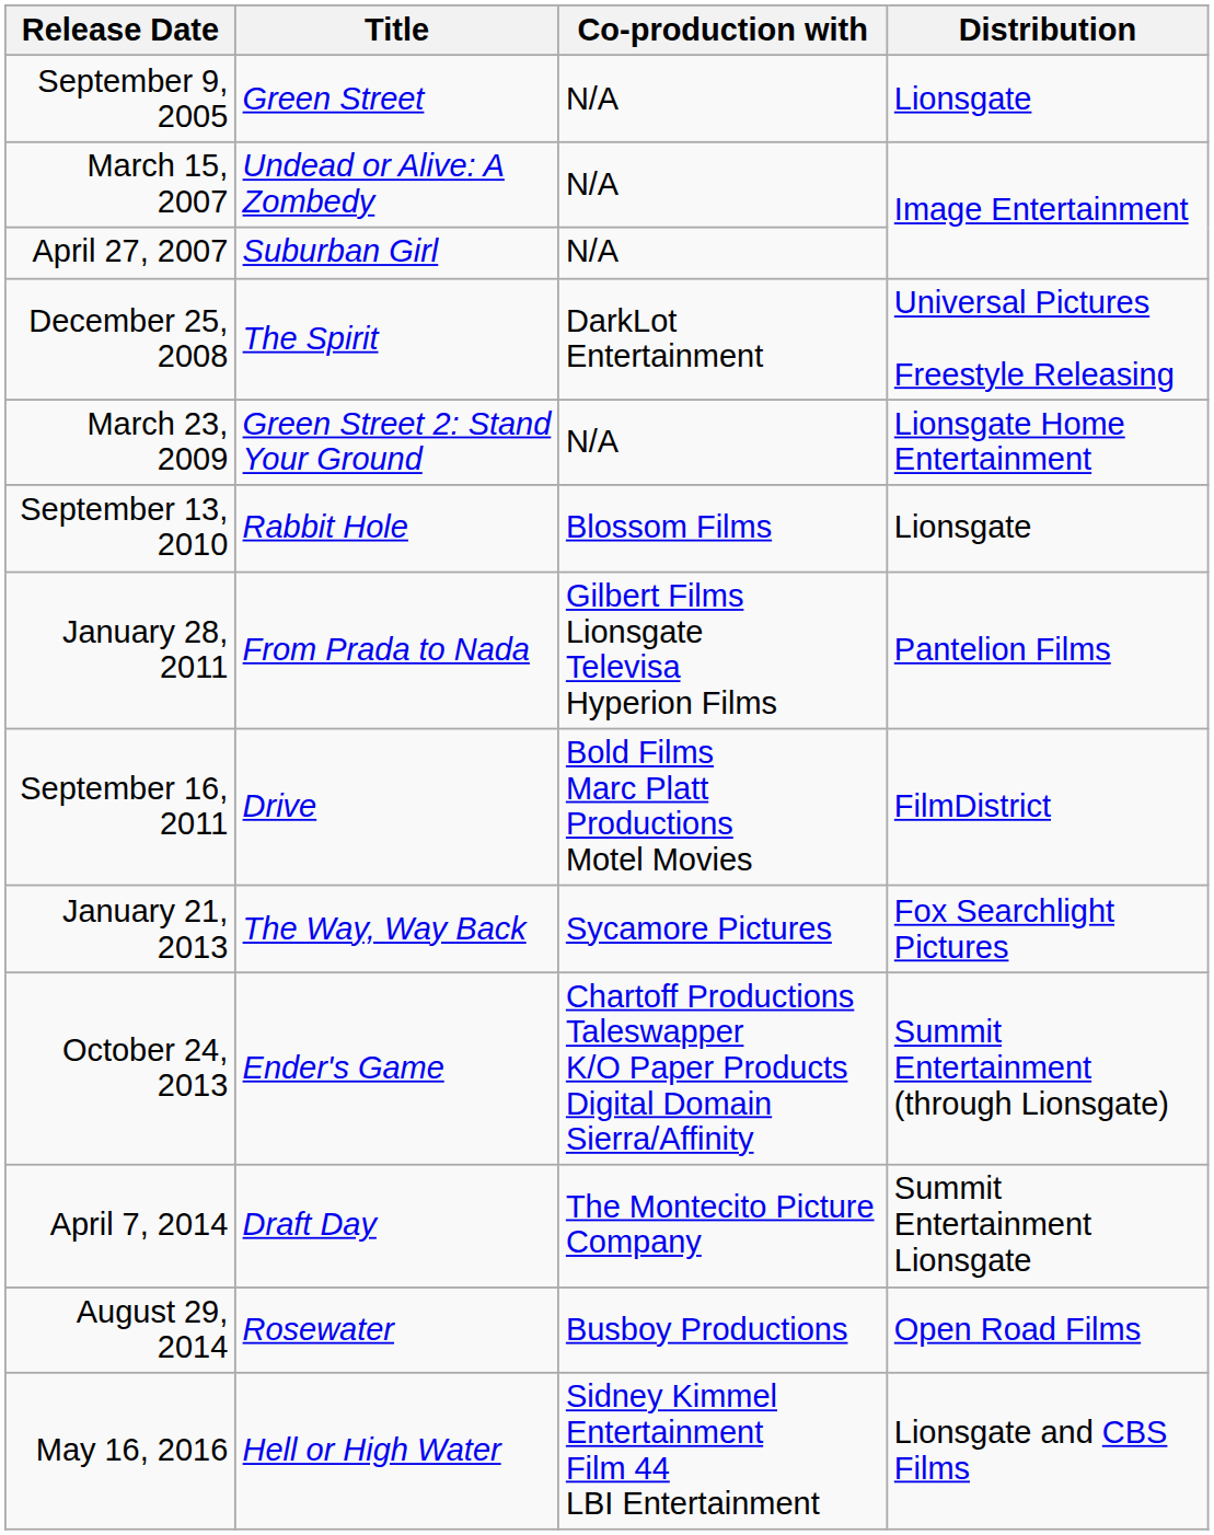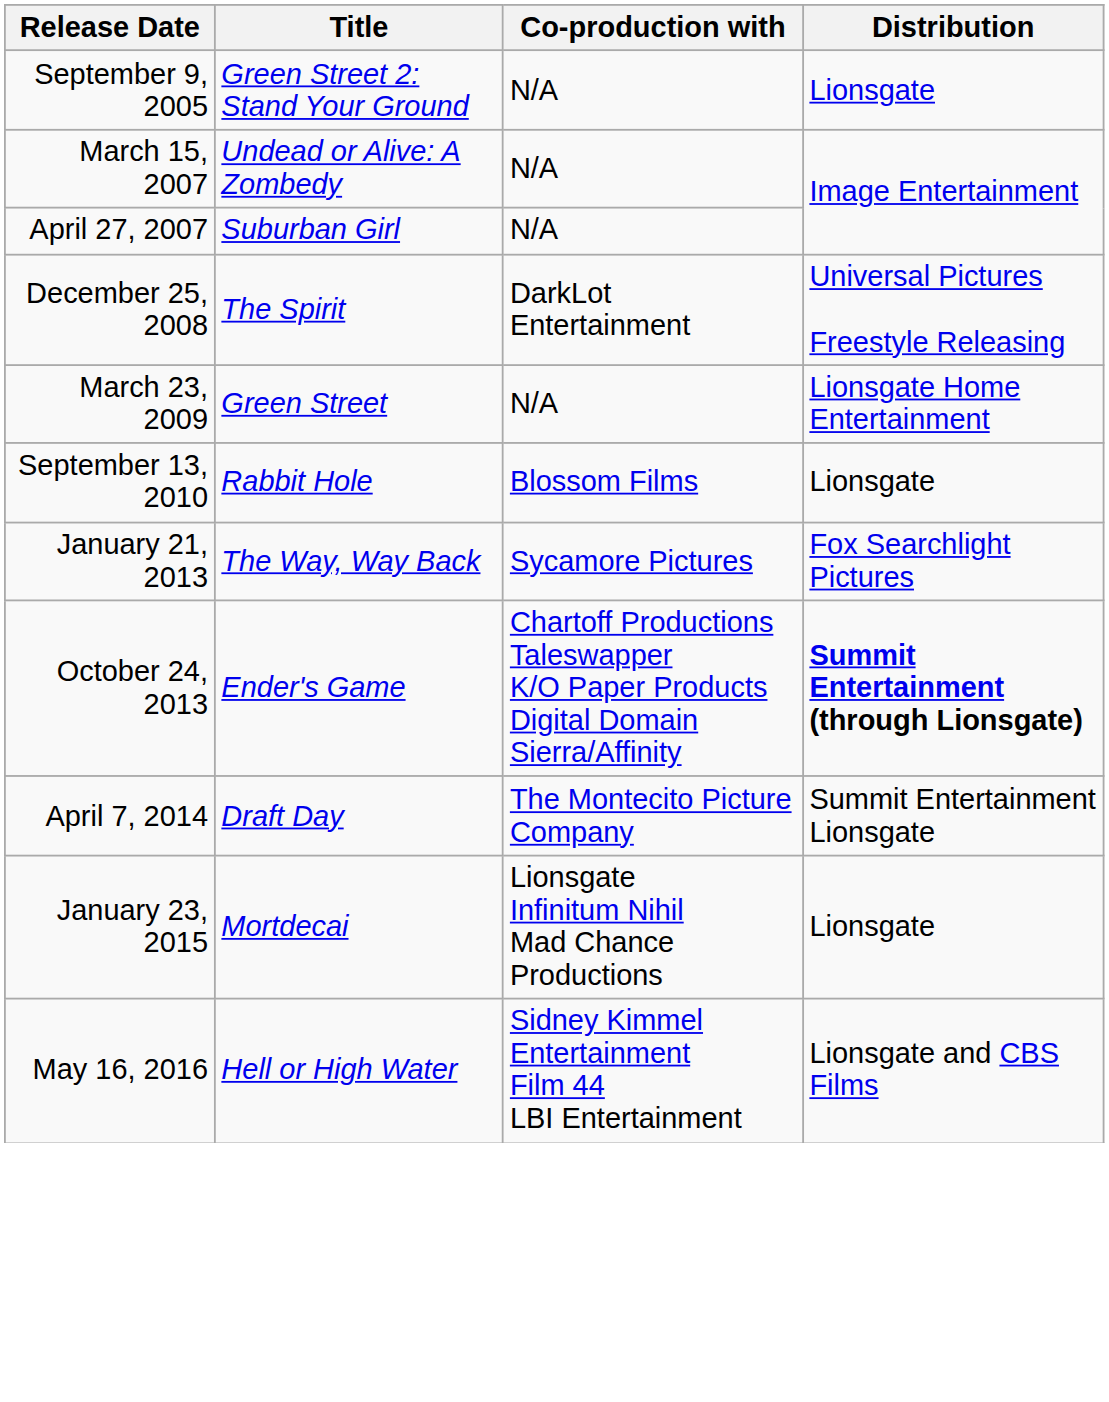 <table class="wikitable sortable">
 <tr>
 <th>Release Date</th>
 <th>Title</th>
 <th>Co-production with</th>
 <th>Distribution</th>
 </tr>
 <tr>
 <td style="text-align:right;">September 9, 2005</td>
-<td><em><a href='#'>Green Street</a></em></td>
+<td><em><a href='#'>Green Street 2: Stand Your Ground</a></em></td>
 <td>N/A</td>
 <td><a href='#'>Lionsgate</a></td>
 </tr>
 <tr>
 <td style="text-align:right;">March 15, 2007</td>
 <td><em><a href='#'>Undead or Alive: A Zombedy</a></em></td>
 <td>N/A</td>
 <td rowspan="2"><a href='#'>Image Entertainment</a></td>
 </tr>
 <tr>
 <td style="text-align:right;">April 27, 2007</td>
 <td><em><a href='#'>Suburban Girl</a></em></td>
 <td>N/A</td>
 </tr>
 <tr>
 <td style="text-align:right;">December 25, 2008</td>
 <td><em><a href='#'>The Spirit</a></em></td>
 <td>DarkLot Entertainment</td>
 <td><a href='#'>Universal Pictures</a><br><br><a href='#'>Freestyle Releasing</a><br></td>
 </tr>
 <tr>
 <td style="text-align:right;">March 23, 2009</td>
-<td><em><a href='#'>Green Street 2: Stand Your Ground</a></em></td>
+<td><em><a href='#'>Green Street</a></em></td>
 <td>N/A</td>
 <td><a href='#'>Lionsgate Home Entertainment</a></td>
 </tr>
 <tr>
 <td style="text-align:right;">September 13, 2010</td>
 <td><em><a href='#'>Rabbit Hole</a></em></td>
 <td><a href='#'>Blossom Films</a></td>
 <td>Lionsgate</td>
-</tr>
-<tr>
-<td style="text-align:right;">January 28, 2011</td>
-<td><em><a href='#'>From Prada to Nada</a></em></td>
-<td><a href='#'>Gilbert Films</a><br>Lionsgate<br><a href='#'>Televisa</a><br>Hyperion Films</td>
-<td><a href='#'>Pantelion Films</a></td>
-</tr>
-<tr>
-<td style="text-align:right;">September 16, 2011</td>
-<td><em><a href='#'>Drive</a></em></td>
-<td><a href='#'>Bold Films</a><br><a href='#'>Marc Platt Productions</a><br>Motel Movies</td>
-<td><a href='#'>FilmDistrict</a></td>
 </tr>
 <tr>
 <td style="text-align:right;">January 21, 2013</td>
 <td><em><a href='#'>The Way, Way Back</a></em></td>
 <td><a href='#'>Sycamore Pictures</a></td>
 <td><a href='#'>Fox Searchlight Pictures</a></td>
 </tr>
 <tr>
 <td style="text-align:right;">October 24, 2013</td>
 <td><em><a href='#'>Ender's Game</a></em></td>
 <td><a href='#'>Chartoff Productions</a><br><a href='#'>Taleswapper</a><br><a href='#'>K/O Paper Products</a><br><a href='#'>Digital Domain</a><br><a href='#'>Sierra/Affinity</a></td>
-<td><a href='#'>Summit Entertainment</a><br>(through Lionsgate)</td>
+<td><strong><a href='#'>Summit Entertainment</a><br>(through Lionsgate)</strong></td>
 </tr>
 <tr>
 <td style="text-align:right;">April 7, 2014</td>
 <td><em><a href='#'>Draft Day</a></em></td>
 <td><a href='#'>The Montecito Picture Company</a></td>
 <td>Summit Entertainment<br>Lionsgate</td>
 </tr>
 <tr>
-<td style="text-align:right;">August 29, 2014</td>
-<td><em><a href='#'>Rosewater</a></em></td>
-<td><a href='#'>Busboy Productions</a></td>
-<td><a href='#'>Open Road Films</a></td>
+<td style="text-align:right;">January 23, 2015</td>
+<td><em><a href='#'>Mortdecai</a></em></td>
+<td>Lionsgate<br><a href='#'>Infinitum Nihil</a><br>Mad Chance Productions</td>
+<td>Lionsgate</td>
 </tr>
 <tr>
 <td style="text-align:right;">May 16, 2016</td>
 <td><em><a href='#'>Hell or High Water</a></em></td>
 <td><a href='#'>Sidney Kimmel Entertainment</a><br><a href='#'>Film 44</a><br>LBI Entertainment</td>
 <td>Lionsgate and <a href='#'>CBS Films</a></td>
 </tr>
 </table>
